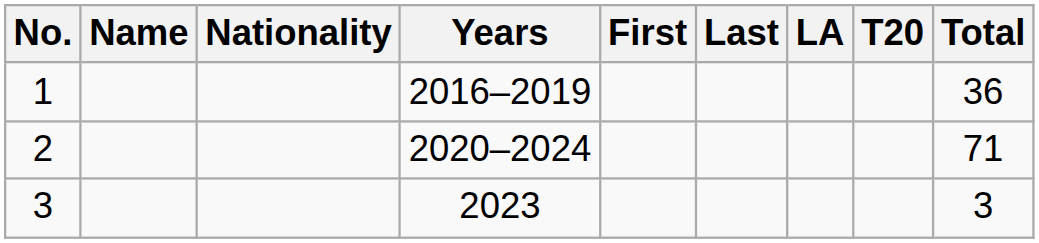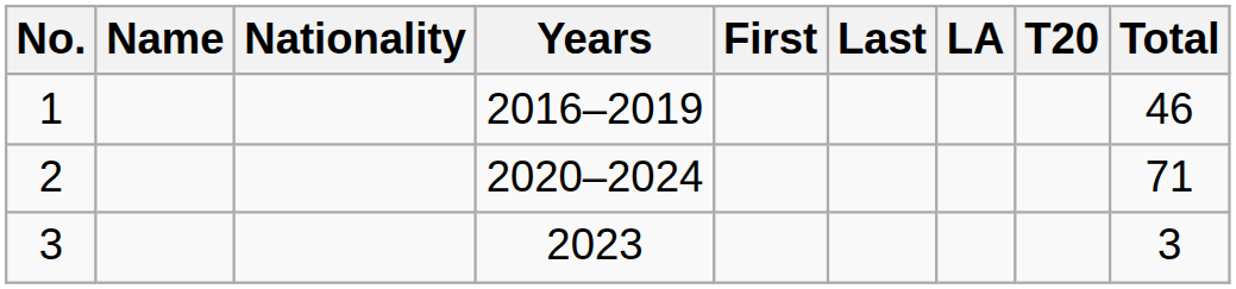 <table class="wikitable sortable" style="text-align: center;">
 <tr>
 <th>No.</th>
 <th>Name</th>
 <th>Nationality</th>
 <th>Years</th>
 <th>First</th>
 <th>Last</th>
 <th>LA</th>
 <th>T20</th>
 <th>Total</th>
 </tr>
 <tr>
 <td>1</td>
 <td align="left"></td>
 <td></td>
 <td>2016–2019</td>
 <td></td>
 <td></td>
 <td></td>
 <td></td>
-<td>36</td>
+<td>46</td>
 </tr>
 <tr>
 <td>2</td>
 <td align="left"></td>
 <td></td>
 <td>2020–2024</td>
 <td></td>
 <td></td>
 <td></td>
 <td></td>
 <td>71</td>
 </tr>
 <tr>
 <td>3</td>
 <td align="left"></td>
 <td></td>
 <td>2023</td>
 <td></td>
 <td></td>
 <td></td>
 <td></td>
 <td>3</td>
 </tr>
 </table>
